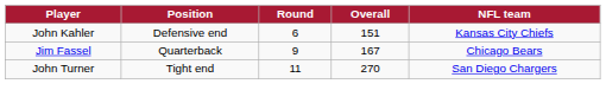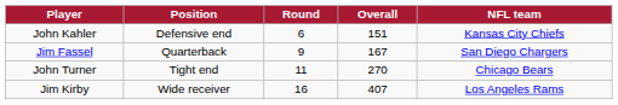 <table class="wikitable" width="65%">
 <tr align="center" style="background:#A81933;color:#FFFFFF;">
 <td><strong>Player</strong></td>
 <td><strong>Position</strong></td>
 <td><strong>Round</strong></td>
 <td><strong>Overall</strong></td>
 <td><strong>NFL team</strong></td>
 </tr>
 <tr align="center" bgcolor="">
 <td>John Kahler</td>
 <td>Defensive end</td>
 <td>6</td>
 <td>151</td>
 <td><a href='#'>Kansas City Chiefs</a></td>
 </tr>
 <tr align="center" bgcolor="">
 <td><a href='#'>Jim Fassel</a></td>
 <td>Quarterback</td>
 <td>9</td>
 <td>167</td>
-<td><a href='#'>Chicago Bears</a></td>
+<td><a href='#'>San Diego Chargers</a></td>
 </tr>
 <tr align="center" bgcolor="">
 <td>John Turner</td>
 <td>Tight end</td>
 <td>11</td>
 <td>270</td>
-<td><a href='#'>San Diego Chargers</a></td>
+<td><a href='#'>Chicago Bears</a></td>
+</tr>
+<tr align="center" bgcolor="">
+<td>Jim Kirby</td>
+<td>Wide receiver</td>
+<td>16</td>
+<td>407</td>
+<td><a href='#'>Los Angeles Rams</a></td>
 </tr>
 </table>
